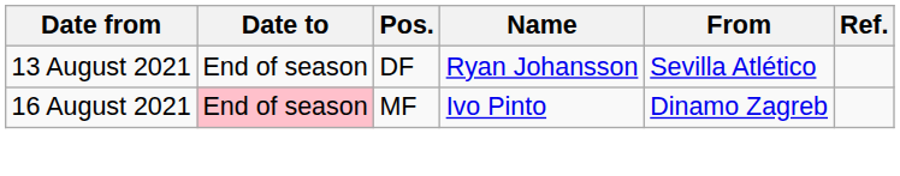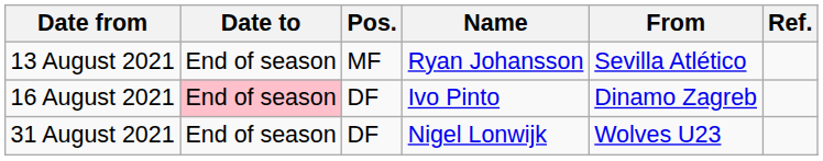 <table class="wikitable">
 <tr>
 <th>Date from</th>
 <th>Date to</th>
 <th>Pos.</th>
 <th>Name</th>
 <th>From</th>
 <th>Ref.</th>
 </tr>
 <tr>
 <td>13 August 2021</td>
 <td>End of season</td>
-<td>DF</td>
+<td>MF</td>
 <td><a href='#'>Ryan Johansson</a></td>
 <td><a href='#'>Sevilla Atlético</a></td>
 <td></td>
 </tr>
 <tr>
 <td>16 August 2021</td>
 <td style="background: pink;">End of season</td>
-<td>MF</td>
+<td>DF</td>
 <td><a href='#'>Ivo Pinto</a></td>
 <td><a href='#'>Dinamo Zagreb</a></td>
 <td></td>
 </tr>
+<tr>
+<td>31 August 2021</td>
+<td>End of season</td>
+<td>DF</td>
+<td><a href='#'>Nigel Lonwijk</a></td>
+<td><a href='#'>Wolves U23</a></td>
+<td></td>
+</tr>
 </table>
